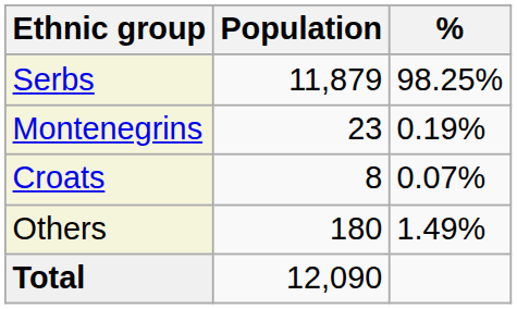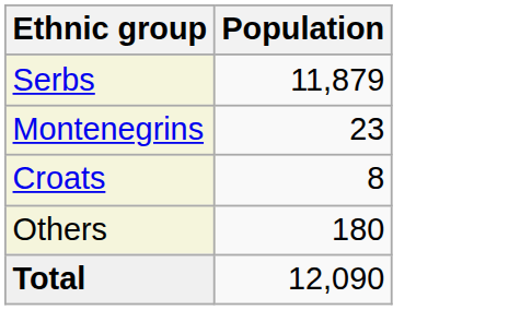 <table class="wikitable">
 <tr>
 <th>Ethnic group</th>
 <th>Population</th>
-<th>%</th>
 </tr>
 <tr>
 <td style="background:#F5F5DC;"><a href='#'>Serbs</a></td>
 <td align="right">11,879</td>
-<td>98.25%</td>
 </tr>
 <tr>
 <td style="background:#F5F5DC;"><a href='#'>Montenegrins</a></td>
 <td align="right">23</td>
-<td>0.19%</td>
 </tr>
 <tr>
 <td style="background:#F5F5DC;"><a href='#'>Croats</a></td>
 <td align="right">8</td>
-<td>0.07%</td>
 </tr>
 <tr>
 <td style="background:#F5F5DC;">Others</td>
 <td align="right">180</td>
-<td>1.49%</td>
 </tr>
 <tr>
 <td style="background:#F0F0F0;"><strong>Total</strong></td>
 <td align="right">12,090</td>
-<td></td>
 </tr>
 </table>
